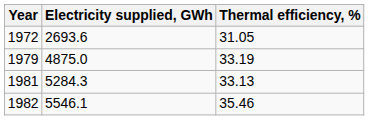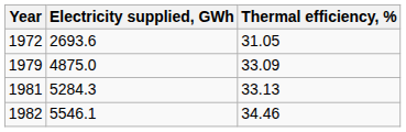 <table class="wikitable">
 <tr>
 <th>Year</th>
 <th>Electricity  supplied, GWh</th>
 <th>Thermal  efficiency, %</th>
 </tr>
 <tr>
 <td>1972</td>
 <td>2693.6</td>
 <td>31.05</td>
 </tr>
 <tr>
 <td>1979</td>
 <td>4875.0</td>
-<td>33.19</td>
+<td>33.09</td>
 </tr>
 <tr>
 <td>1981</td>
 <td>5284.3</td>
 <td>33.13</td>
 </tr>
 <tr>
 <td>1982</td>
 <td>5546.1</td>
-<td>35.46</td>
+<td>34.46</td>
 </tr>
 </table>
